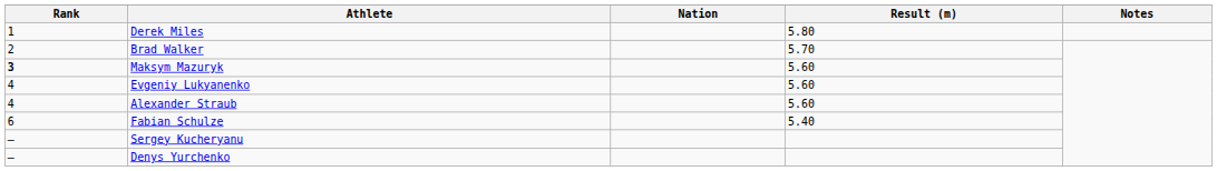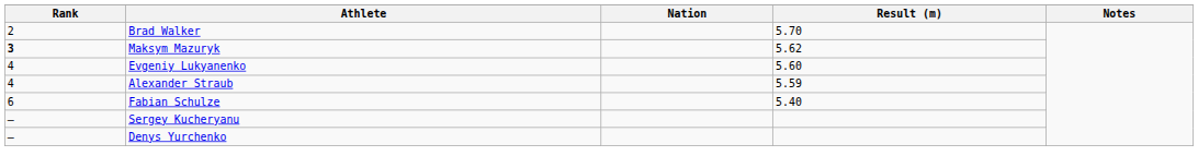 <table class="wikitable" width=90%>
 <tr>
 </tr>
 <tr>
 <th>Rank</th>
 <th>Athlete</th>
 <th>Nation</th>
 <th>Result (m)</th>
 <th>Notes</th>
 </tr>
 <tr>
-<td>1</td>
-<td><a href='#'>Derek Miles</a></td>
-<td></td>
-<td>5.80</td>
-<td></td>
-</tr>
-<tr>
 <td>2</td>
 <td><a href='#'>Brad Walker</a></td>
 <td></td>
 <td>5.70</td>
 </tr>
 <tr>
 <td><strong>3</strong></td>
 <td><a href='#'>Maksym Mazuryk</a></td>
 <td></td>
-<td>5.60</td>
+<td>5.62</td>
 </tr>
 <tr>
 <td>4</td>
 <td><a href='#'>Evgeniy Lukyanenko</a></td>
 <td></td>
 <td>5.60</td>
 </tr>
 <tr>
 <td>4</td>
 <td><a href='#'>Alexander Straub</a></td>
 <td></td>
-<td>5.60</td>
+<td>5.59</td>
 </tr>
 <tr>
 <td>6</td>
 <td><a href='#'>Fabian Schulze</a></td>
 <td></td>
 <td>5.40</td>
 </tr>
 <tr>
 <td>—</td>
 <td><a href='#'>Sergey Kucheryanu</a></td>
 <td></td>
 <td></td>
 </tr>
 <tr>
 <td>—</td>
 <td><a href='#'>Denys Yurchenko</a></td>
 <td></td>
 <td></td>
 </tr>
 </table>
